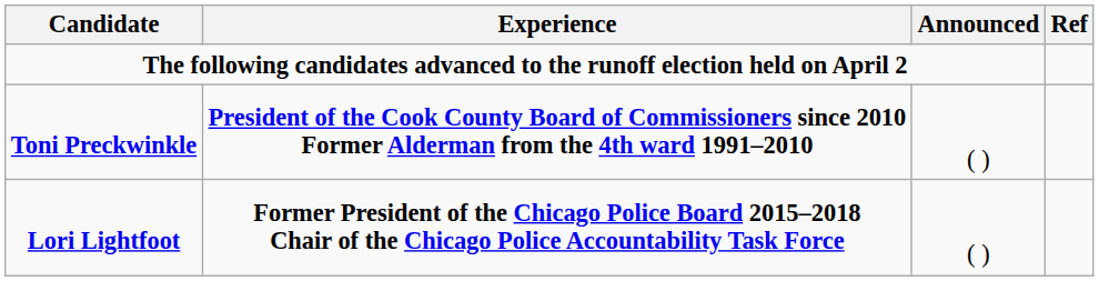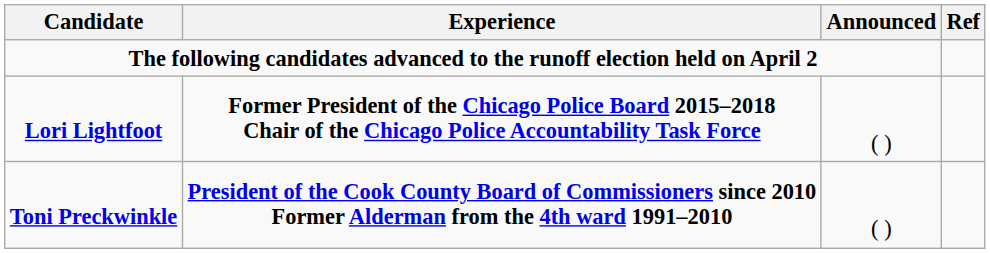 <table class="wikitable sortable" style="text-align:center">
 <tr>
 <th>Candidate</th>
 <th>Experience</th>
 <th>Announced</th>
 <th class="unsortable">Ref</th>
 </tr>
 <tr>
 <td colspan="3"><strong>The following candidates advanced to the runoff election held on April 2</strong></td>
 <td></td>
 </tr>
 <tr>
+<td><br><strong><a href='#'>Lori Lightfoot</a></strong></td>
+<td><strong>Former President of the <a href='#'>Chicago Police Board</a> 2015–2018</strong><br><strong>Chair of the <a href='#'>Chicago Police Accountability Task Force</a></strong></td>
+<td><br><br>( )</td>
+<td></td>
+</tr>
+<tr>
 <td><br><strong><a href='#'>Toni Preckwinkle</a></strong></td>
 <td><strong><a href='#'>President of the Cook County Board of Commissioners</a> since 2010<br>Former <a href='#'>Alderman</a> from the <a href='#'>4th ward</a> 1991–2010</strong></td>
 <td><br><br>( )</td>
 <td></td>
 </tr>
-<tr>
-<td><br><strong><a href='#'>Lori Lightfoot</a></strong></td>
-<td><strong>Former President of the <a href='#'>Chicago Police Board</a> 2015–2018</strong><br><strong>Chair of the <a href='#'>Chicago Police Accountability Task Force</a></strong></td>
-<td><br><br>( )</td>
-<td></td>
-</tr>
 </table>
